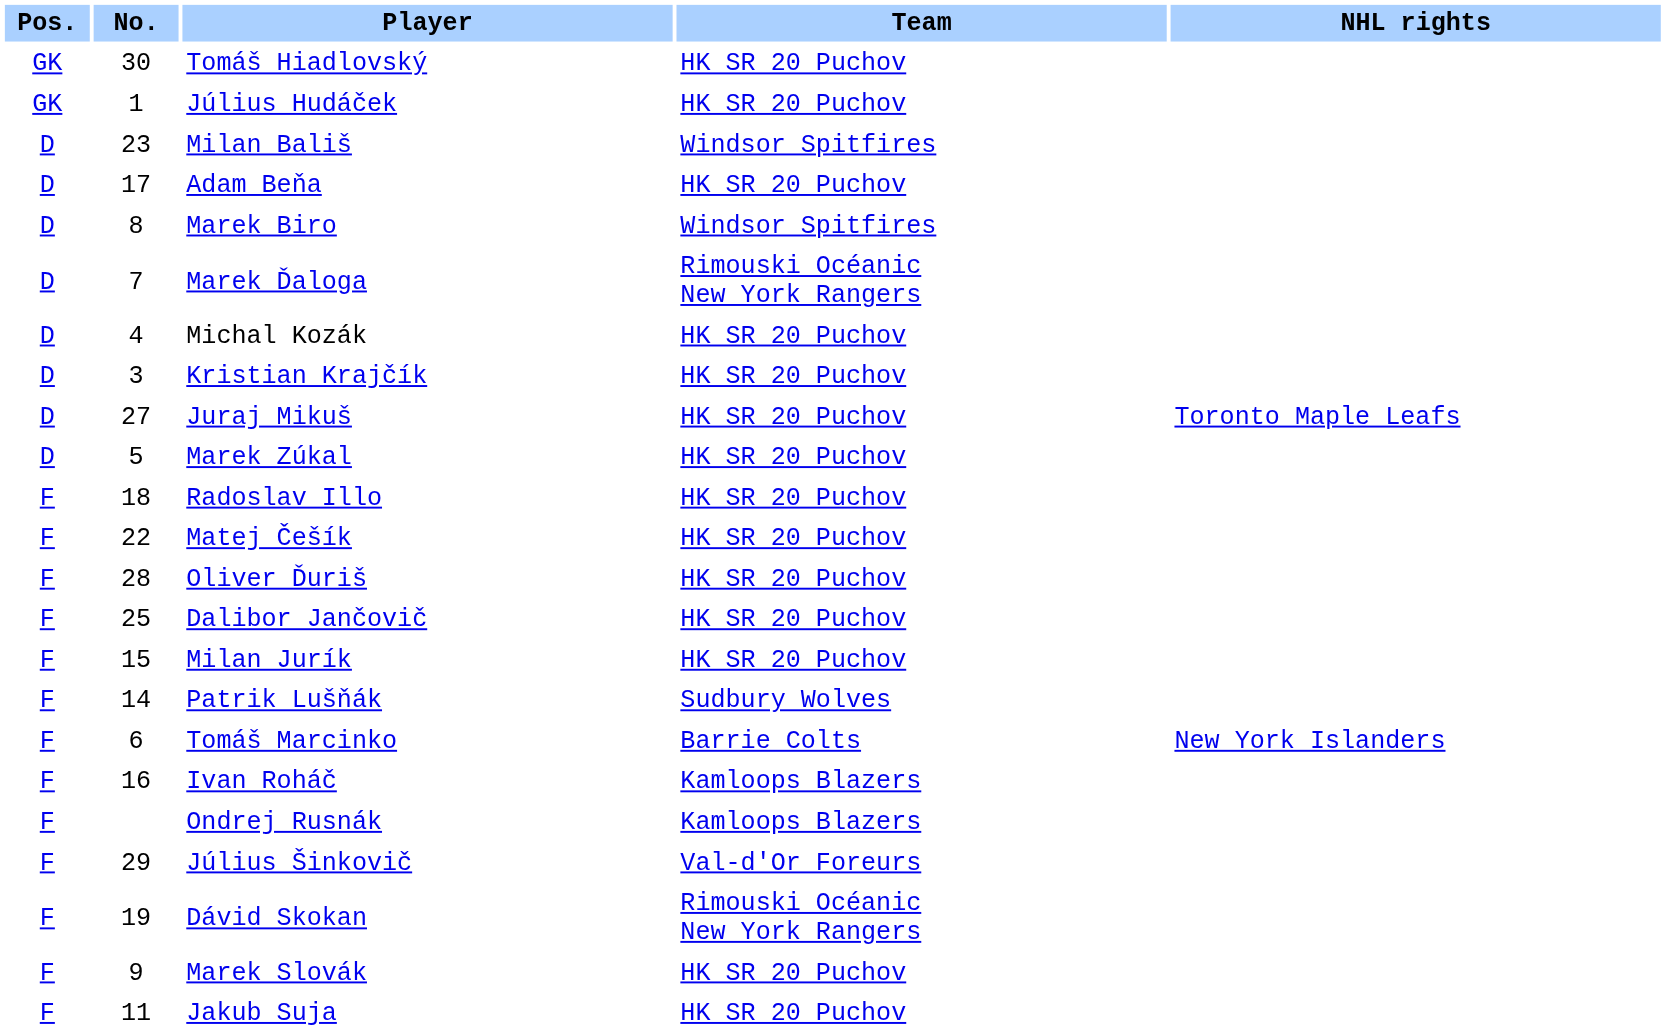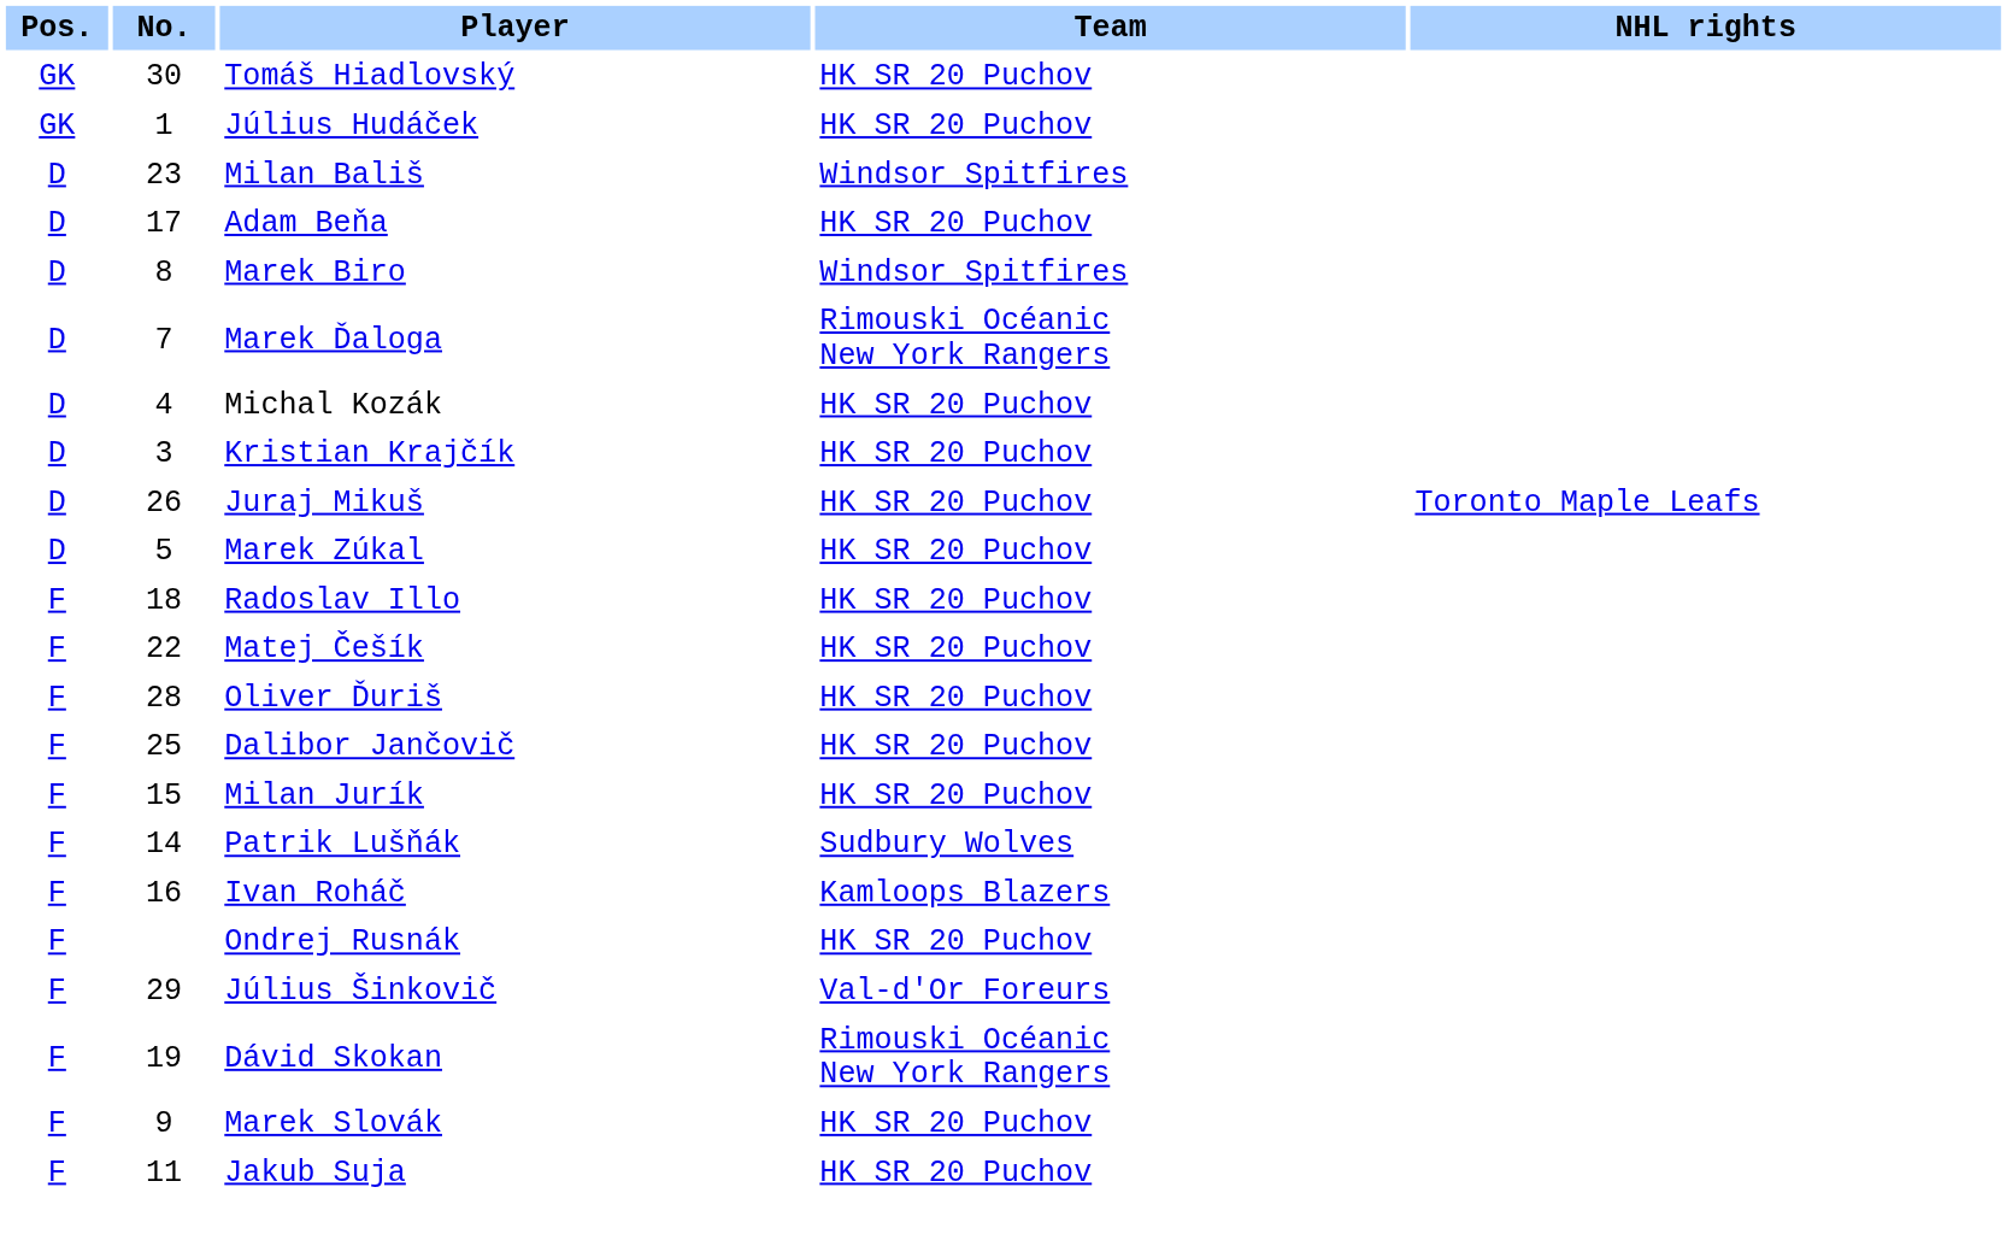 <table border="0" cellspacing="2" cellpadding="2">
 <tr bgcolor=AAD0FF>
 <th width=40>Pos.</th>
 <th width=40>No.</th>
 <th width=250>Player</th>
 <th width=250>Team</th>
 <th width=250>NHL rights</th>
 </tr>
 <tr>
 <td style="text-align:center;"><a href='#'>GK</a></td>
 <td style="text-align:center;">30</td>
 <td><a href='#'>Tomáš Hiadlovský</a></td>
 <td> <a href='#'>HK SR 20 Puchov</a></td>
 </tr>
 <tr>
 <td style="text-align:center;"><a href='#'>GK</a></td>
 <td style="text-align:center;">1</td>
 <td><a href='#'>Július Hudáček</a></td>
 <td> <a href='#'>HK SR 20 Puchov</a></td>
 </tr>
 <tr>
 <td style="text-align:center;"><a href='#'>D</a></td>
 <td style="text-align:center;">23</td>
 <td><a href='#'>Milan Bališ</a></td>
 <td> <a href='#'>Windsor Spitfires</a></td>
 </tr>
 <tr>
 <td style="text-align:center;"><a href='#'>D</a></td>
 <td style="text-align:center;">17</td>
 <td><a href='#'>Adam Beňa</a></td>
 <td> <a href='#'>HK SR 20 Puchov</a></td>
 </tr>
 <tr>
 <td style="text-align:center;"><a href='#'>D</a></td>
 <td style="text-align:center;">8</td>
 <td><a href='#'>Marek Biro</a></td>
 <td> <a href='#'>Windsor Spitfires</a></td>
 </tr>
 <tr>
 <td style="text-align:center;"><a href='#'>D</a></td>
 <td style="text-align:center;">7</td>
 <td><a href='#'>Marek Ďaloga</a></td>
 <td> <a href='#'>Rimouski Océanic</a><br><a href='#'>New York Rangers</a></td>
 </tr>
 <tr>
 <td style="text-align:center;"><a href='#'>D</a></td>
 <td style="text-align:center;">4</td>
 <td>Michal Kozák</td>
 <td> <a href='#'>HK SR 20 Puchov</a></td>
 </tr>
 <tr>
 <td style="text-align:center;"><a href='#'>D</a></td>
 <td style="text-align:center;">3</td>
 <td><a href='#'>Kristian Krajčík</a></td>
 <td> <a href='#'>HK SR 20 Puchov</a></td>
 </tr>
 <tr>
 <td style="text-align:center;"><a href='#'>D</a></td>
-<td style="text-align:center;">27</td>
+<td style="text-align:center;">26</td>
 <td><a href='#'>Juraj Mikuš</a></td>
 <td> <a href='#'>HK SR 20 Puchov</a></td>
 <td><a href='#'>Toronto Maple Leafs</a></td>
 </tr>
 <tr>
 <td style="text-align:center;"><a href='#'>D</a></td>
 <td style="text-align:center;">5</td>
 <td><a href='#'>Marek Zúkal</a></td>
 <td> <a href='#'>HK SR 20 Puchov</a></td>
 </tr>
 <tr>
 <td style="text-align:center;"><a href='#'>F</a></td>
 <td style="text-align:center;">18</td>
 <td><a href='#'>Radoslav Illo</a></td>
 <td> <a href='#'>HK SR 20 Puchov</a></td>
 </tr>
 <tr>
 <td style="text-align:center;"><a href='#'>F</a></td>
 <td style="text-align:center;">22</td>
 <td><a href='#'>Matej Češík</a></td>
 <td> <a href='#'>HK SR 20 Puchov</a></td>
 </tr>
 <tr>
 <td style="text-align:center;"><a href='#'>F</a></td>
 <td style="text-align:center;">28</td>
 <td><a href='#'>Oliver Ďuriš</a></td>
 <td> <a href='#'>HK SR 20 Puchov</a></td>
 </tr>
 <tr>
 <td style="text-align:center;"><a href='#'>F</a></td>
 <td style="text-align:center;">25</td>
 <td><a href='#'>Dalibor Jančovič</a></td>
 <td> <a href='#'>HK SR 20 Puchov</a></td>
 </tr>
 <tr>
 <td style="text-align:center;"><a href='#'>F</a></td>
 <td style="text-align:center;">15</td>
 <td><a href='#'>Milan Jurík</a></td>
 <td> <a href='#'>HK SR 20 Puchov</a></td>
 </tr>
 <tr>
 <td style="text-align:center;"><a href='#'>F</a></td>
 <td style="text-align:center;">14</td>
 <td><a href='#'>Patrik Lušňák</a></td>
 <td> <a href='#'>Sudbury Wolves</a></td>
 </tr>
 <tr>
 <td style="text-align:center;"><a href='#'>F</a></td>
-<td style="text-align:center;">6</td>
-<td><a href='#'>Tomáš Marcinko</a></td>
-<td> <a href='#'>Barrie Colts</a></td>
-<td><a href='#'>New York Islanders</a></td>
-</tr>
-<tr>
-<td style="text-align:center;"><a href='#'>F</a></td>
 <td style="text-align:center;">16</td>
 <td><a href='#'>Ivan Roháč</a></td>
 <td> <a href='#'>Kamloops Blazers</a></td>
 </tr>
 <tr>
 <td style="text-align:center;"><a href='#'>F</a></td>
 <td style="text-align:center;"></td>
 <td><a href='#'>Ondrej Rusnák</a></td>
-<td> <a href='#'>Kamloops Blazers</a></td>
+<td> <a href='#'>HK SR 20 Puchov</a></td>
 </tr>
 <tr>
 <td style="text-align:center;"><a href='#'>F</a></td>
 <td style="text-align:center;">29</td>
 <td><a href='#'>Július Šinkovič</a></td>
 <td> <a href='#'>Val-d'Or Foreurs</a></td>
 </tr>
 <tr>
 <td style="text-align:center;"><a href='#'>F</a></td>
 <td style="text-align:center;">19</td>
 <td><a href='#'>Dávid Skokan</a></td>
 <td> <a href='#'>Rimouski Océanic</a><br><a href='#'>New York Rangers</a></td>
 </tr>
 <tr>
 <td style="text-align:center;"><a href='#'>F</a></td>
 <td style="text-align:center;">9</td>
 <td><a href='#'>Marek Slovák</a></td>
 <td> <a href='#'>HK SR 20 Puchov</a></td>
 </tr>
 <tr>
 <td style="text-align:center;"><a href='#'>F</a></td>
 <td style="text-align:center;">11</td>
 <td><a href='#'>Jakub Suja</a></td>
 <td> <a href='#'>HK SR 20 Puchov</a></td>
 </tr>
 </table>
